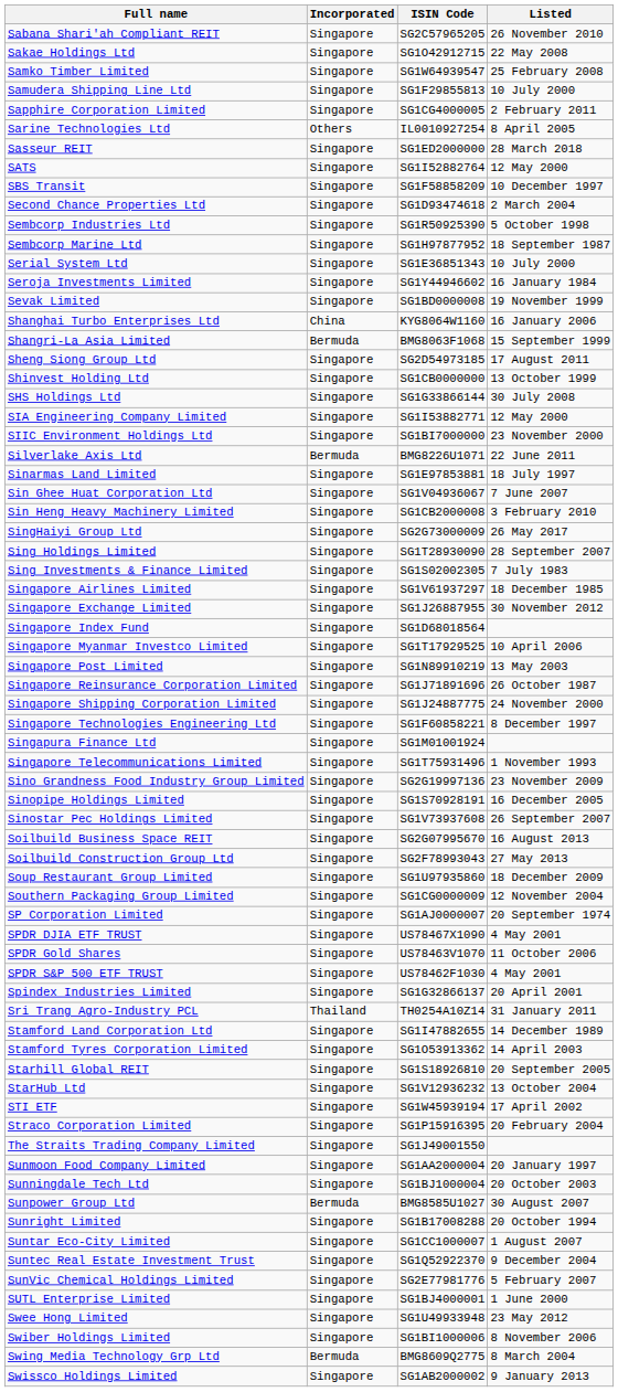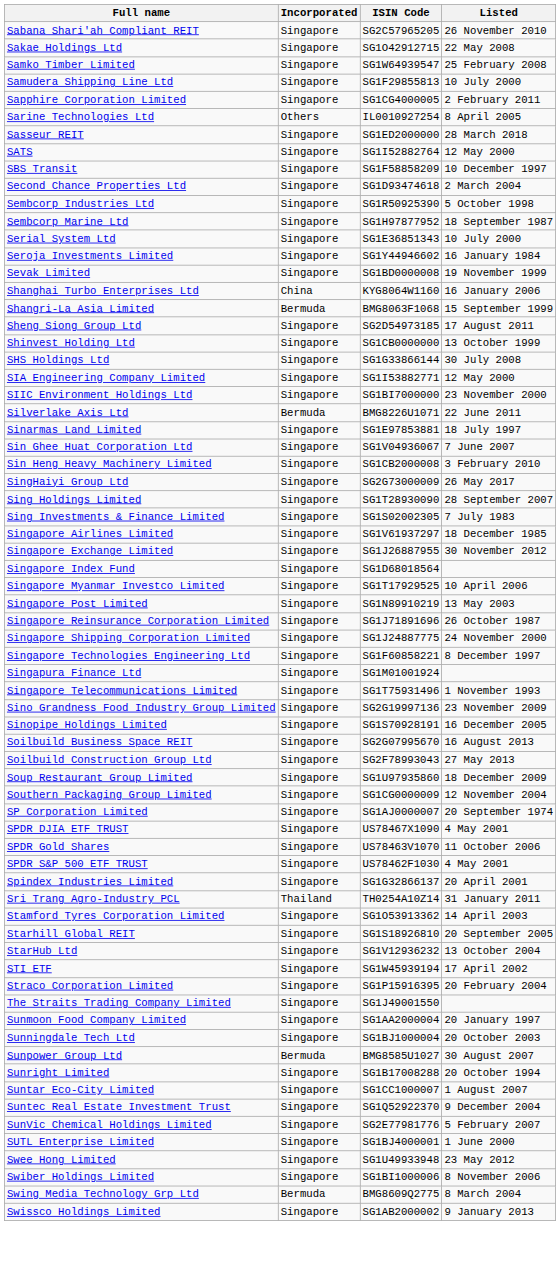 <table class="wikitable">
 <tr>
 <th>Full name</th>
 <th>Incorporated</th>
 <th>ISIN Code</th>
 <th>Listed</th>
 </tr>
 <tr>
 <td><a href='#'>Sabana Shari'ah Compliant REIT</a></td>
 <td>Singapore</td>
 <td>SG2C57965205</td>
 <td>26 November 2010</td>
 </tr>
 <tr>
 <td><a href='#'>Sakae Holdings Ltd</a></td>
 <td>Singapore</td>
 <td>SG1O42912715</td>
 <td>22 May 2008</td>
 </tr>
 <tr>
 <td><a href='#'>Samko Timber Limited</a></td>
 <td>Singapore</td>
 <td>SG1W64939547</td>
 <td>25 February 2008</td>
 </tr>
 <tr>
 <td><a href='#'>Samudera Shipping Line Ltd</a></td>
 <td>Singapore</td>
 <td>SG1F29855813</td>
 <td>10 July 2000</td>
 </tr>
 <tr>
 <td><a href='#'>Sapphire Corporation Limited</a></td>
 <td>Singapore</td>
 <td>SG1CG4000005</td>
 <td>2 February 2011</td>
 </tr>
 <tr>
 <td><a href='#'>Sarine Technologies Ltd</a></td>
 <td>Others</td>
 <td>IL0010927254</td>
 <td>8 April 2005</td>
 </tr>
 <tr>
 <td><a href='#'>Sasseur REIT</a></td>
 <td>Singapore</td>
 <td>SG1ED2000000</td>
 <td>28 March 2018</td>
 </tr>
 <tr>
 <td><a href='#'>SATS</a></td>
 <td>Singapore</td>
 <td>SG1I52882764</td>
 <td>12 May 2000</td>
 </tr>
 <tr>
 <td><a href='#'>SBS Transit</a></td>
 <td>Singapore</td>
 <td>SG1F58858209</td>
 <td>10 December 1997</td>
 </tr>
 <tr>
 <td><a href='#'>Second Chance Properties Ltd</a></td>
 <td>Singapore</td>
 <td>SG1D93474618</td>
 <td>2 March 2004</td>
 </tr>
 <tr>
 <td><a href='#'>Sembcorp Industries Ltd</a></td>
 <td>Singapore</td>
 <td>SG1R50925390</td>
 <td>5 October 1998</td>
 </tr>
 <tr>
 <td><a href='#'>Sembcorp Marine Ltd</a></td>
 <td>Singapore</td>
 <td>SG1H97877952</td>
 <td>18 September 1987</td>
 </tr>
 <tr>
 <td><a href='#'>Serial System Ltd</a></td>
 <td>Singapore</td>
 <td>SG1E36851343</td>
 <td>10 July 2000</td>
 </tr>
 <tr>
 <td><a href='#'>Seroja Investments Limited</a></td>
 <td>Singapore</td>
 <td>SG1Y44946602</td>
 <td>16 January 1984</td>
 </tr>
 <tr>
 <td><a href='#'>Sevak Limited</a></td>
 <td>Singapore</td>
 <td>SG1BD0000008</td>
 <td>19 November 1999</td>
 </tr>
 <tr>
 <td><a href='#'>Shanghai Turbo Enterprises Ltd</a></td>
 <td>China</td>
 <td>KYG8064W1160</td>
 <td>16 January 2006</td>
 </tr>
 <tr>
 <td><a href='#'>Shangri-La Asia Limited</a></td>
 <td>Bermuda</td>
 <td>BMG8063F1068</td>
 <td>15 September 1999</td>
 </tr>
 <tr>
 <td><a href='#'>Sheng Siong Group Ltd</a></td>
 <td>Singapore</td>
 <td>SG2D54973185</td>
 <td>17 August 2011</td>
 </tr>
 <tr>
 <td><a href='#'>Shinvest Holding Ltd</a></td>
 <td>Singapore</td>
 <td>SG1CB0000000</td>
 <td>13 October 1999</td>
 </tr>
 <tr>
 <td><a href='#'>SHS Holdings Ltd</a></td>
 <td>Singapore</td>
 <td>SG1G33866144</td>
 <td>30 July 2008</td>
 </tr>
 <tr>
 <td><a href='#'>SIA Engineering Company Limited</a></td>
 <td>Singapore</td>
 <td>SG1I53882771</td>
 <td>12 May 2000</td>
 </tr>
 <tr>
 <td><a href='#'>SIIC Environment Holdings Ltd</a></td>
 <td>Singapore</td>
 <td>SG1BI7000000</td>
 <td>23 November 2000</td>
 </tr>
 <tr>
 <td><a href='#'>Silverlake Axis Ltd</a></td>
 <td>Bermuda</td>
 <td>BMG8226U1071</td>
 <td>22 June 2011</td>
 </tr>
 <tr>
 <td><a href='#'>Sinarmas Land Limited</a></td>
 <td>Singapore</td>
 <td>SG1E97853881</td>
 <td>18 July 1997</td>
 </tr>
 <tr>
 <td><a href='#'>Sin Ghee Huat Corporation Ltd</a></td>
 <td>Singapore</td>
 <td>SG1V04936067</td>
 <td>7 June 2007</td>
 </tr>
 <tr>
 <td><a href='#'>Sin Heng Heavy Machinery Limited</a></td>
 <td>Singapore</td>
 <td>SG1CB2000008</td>
 <td>3 February 2010</td>
 </tr>
 <tr>
 <td><a href='#'>SingHaiyi Group Ltd</a></td>
 <td>Singapore</td>
 <td>SG2G73000009</td>
 <td>26 May 2017</td>
 </tr>
 <tr>
 <td><a href='#'>Sing Holdings Limited</a></td>
 <td>Singapore</td>
 <td>SG1T28930090</td>
 <td>28 September 2007</td>
 </tr>
 <tr>
 <td><a href='#'>Sing Investments & Finance Limited</a></td>
 <td>Singapore</td>
 <td>SG1S02002305</td>
 <td>7 July 1983</td>
 </tr>
 <tr>
 <td><a href='#'>Singapore Airlines Limited</a></td>
 <td>Singapore</td>
 <td>SG1V61937297</td>
 <td>18 December 1985</td>
 </tr>
 <tr>
 <td><a href='#'>Singapore Exchange Limited</a></td>
 <td>Singapore</td>
 <td>SG1J26887955</td>
 <td>30 November 2012</td>
 </tr>
 <tr>
 <td><a href='#'>Singapore Index Fund</a></td>
 <td>Singapore</td>
 <td>SG1D68018564</td>
 <td></td>
 </tr>
 <tr>
 <td><a href='#'>Singapore Myanmar Investco Limited</a></td>
 <td>Singapore</td>
 <td>SG1T17929525</td>
 <td>10 April 2006</td>
 </tr>
 <tr>
 <td><a href='#'>Singapore Post Limited</a></td>
 <td>Singapore</td>
 <td>SG1N89910219</td>
 <td>13 May 2003</td>
 </tr>
 <tr>
 <td><a href='#'>Singapore Reinsurance Corporation Limited</a></td>
 <td>Singapore</td>
 <td>SG1J71891696</td>
 <td>26 October 1987</td>
 </tr>
 <tr>
 <td><a href='#'>Singapore Shipping Corporation Limited</a></td>
 <td>Singapore</td>
 <td>SG1J24887775</td>
 <td>24 November 2000</td>
 </tr>
 <tr>
 <td><a href='#'>Singapore Technologies Engineering Ltd</a></td>
 <td>Singapore</td>
 <td>SG1F60858221</td>
 <td>8 December 1997</td>
 </tr>
 <tr>
 <td><a href='#'>Singapura Finance Ltd</a></td>
 <td>Singapore</td>
 <td>SG1M01001924</td>
 <td></td>
 </tr>
 <tr>
 <td><a href='#'>Singapore Telecommunications Limited</a></td>
 <td>Singapore</td>
 <td>SG1T75931496</td>
 <td>1 November 1993</td>
 </tr>
 <tr>
 <td><a href='#'>Sino Grandness Food Industry Group Limited</a></td>
 <td>Singapore</td>
 <td>SG2G19997136</td>
 <td>23 November 2009</td>
 </tr>
 <tr>
 <td><a href='#'>Sinopipe Holdings Limited</a></td>
 <td>Singapore</td>
 <td>SG1S70928191</td>
 <td>16 December 2005</td>
 </tr>
 <tr>
-<td><a href='#'>Sinostar Pec Holdings Limited</a></td>
-<td>Singapore</td>
-<td>SG1V73937608</td>
-<td>26 September 2007</td>
-</tr>
-<tr>
 <td><a href='#'>Soilbuild Business Space REIT</a></td>
 <td>Singapore</td>
 <td>SG2G07995670</td>
 <td>16 August 2013</td>
 </tr>
 <tr>
 <td><a href='#'>Soilbuild Construction Group Ltd</a></td>
 <td>Singapore</td>
 <td>SG2F78993043</td>
 <td>27 May 2013</td>
 </tr>
 <tr>
 <td><a href='#'>Soup Restaurant Group Limited</a></td>
 <td>Singapore</td>
 <td>SG1U97935860</td>
 <td>18 December 2009</td>
 </tr>
 <tr>
 <td><a href='#'>Southern Packaging Group Limited</a></td>
 <td>Singapore</td>
 <td>SG1CG0000009</td>
 <td>12 November 2004</td>
 </tr>
 <tr>
 <td><a href='#'>SP Corporation Limited</a></td>
 <td>Singapore</td>
 <td>SG1AJ0000007</td>
 <td>20 September 1974</td>
 </tr>
 <tr>
 <td><a href='#'>SPDR DJIA ETF TRUST</a></td>
 <td>Singapore</td>
 <td>US78467X1090</td>
 <td>4 May 2001</td>
 </tr>
 <tr>
 <td><a href='#'>SPDR Gold Shares</a></td>
 <td>Singapore</td>
 <td>US78463V1070</td>
 <td>11 October 2006</td>
 </tr>
 <tr>
 <td><a href='#'>SPDR S&P 500 ETF TRUST</a></td>
 <td>Singapore</td>
 <td>US78462F1030</td>
 <td>4 May 2001</td>
 </tr>
 <tr>
 <td><a href='#'>Spindex Industries Limited</a></td>
 <td>Singapore</td>
 <td>SG1G32866137</td>
 <td>20 April 2001</td>
 </tr>
 <tr>
 <td><a href='#'>Sri Trang Agro-Industry PCL</a></td>
 <td>Thailand</td>
 <td>TH0254A10Z14</td>
 <td>31 January 2011</td>
-</tr>
-<tr>
-<td><a href='#'>Stamford Land Corporation Ltd</a></td>
-<td>Singapore</td>
-<td>SG1I47882655</td>
-<td>14 December 1989</td>
 </tr>
 <tr>
 <td><a href='#'>Stamford Tyres Corporation Limited</a></td>
 <td>Singapore</td>
 <td>SG1O53913362</td>
 <td>14 April 2003</td>
 </tr>
 <tr>
 <td><a href='#'>Starhill Global REIT</a></td>
 <td>Singapore</td>
 <td>SG1S18926810</td>
 <td>20 September 2005</td>
 </tr>
 <tr>
 <td><a href='#'>StarHub Ltd</a></td>
 <td>Singapore</td>
 <td>SG1V12936232</td>
 <td>13 October 2004</td>
 </tr>
 <tr>
 <td><a href='#'>STI ETF</a></td>
 <td>Singapore</td>
 <td>SG1W45939194</td>
 <td>17 April 2002</td>
 </tr>
 <tr>
 <td><a href='#'>Straco Corporation Limited</a></td>
 <td>Singapore</td>
 <td>SG1P15916395</td>
 <td>20 February 2004</td>
 </tr>
 <tr>
 <td><a href='#'>The Straits Trading Company Limited</a></td>
 <td>Singapore</td>
 <td>SG1J49001550</td>
 <td></td>
 </tr>
 <tr>
 <td><a href='#'>Sunmoon Food Company Limited</a></td>
 <td>Singapore</td>
 <td>SG1AA2000004</td>
 <td>20 January 1997</td>
 </tr>
 <tr>
 <td><a href='#'>Sunningdale Tech Ltd</a></td>
 <td>Singapore</td>
 <td>SG1BJ1000004</td>
 <td>20 October 2003</td>
 </tr>
 <tr>
 <td><a href='#'>Sunpower Group Ltd</a></td>
 <td>Bermuda</td>
 <td>BMG8585U1027</td>
 <td>30 August 2007</td>
 </tr>
 <tr>
 <td><a href='#'>Sunright Limited</a></td>
 <td>Singapore</td>
 <td>SG1B17008288</td>
 <td>20 October 1994</td>
 </tr>
 <tr>
 <td><a href='#'>Suntar Eco-City Limited</a></td>
 <td>Singapore</td>
 <td>SG1CC1000007</td>
 <td>1 August 2007</td>
 </tr>
 <tr>
 <td><a href='#'>Suntec Real Estate Investment Trust</a></td>
 <td>Singapore</td>
 <td>SG1Q52922370</td>
 <td>9 December 2004</td>
 </tr>
 <tr>
 <td><a href='#'>SunVic Chemical Holdings Limited</a></td>
 <td>Singapore</td>
 <td>SG2E77981776</td>
 <td>5 February 2007</td>
 </tr>
 <tr>
 <td><a href='#'>SUTL Enterprise Limited</a></td>
 <td>Singapore</td>
 <td>SG1BJ4000001</td>
 <td>1 June 2000</td>
 </tr>
 <tr>
 <td><a href='#'>Swee Hong Limited</a></td>
 <td>Singapore</td>
 <td>SG1U49933948</td>
 <td>23 May 2012</td>
 </tr>
 <tr>
 <td><a href='#'>Swiber Holdings Limited</a></td>
 <td>Singapore</td>
 <td>SG1BI1000006</td>
 <td>8 November 2006</td>
 </tr>
 <tr>
 <td><a href='#'>Swing Media Technology Grp Ltd</a></td>
 <td>Bermuda</td>
 <td>BMG8609Q2775</td>
 <td>8 March 2004</td>
 </tr>
 <tr>
 <td><a href='#'>Swissco Holdings Limited</a></td>
 <td>Singapore</td>
 <td>SG1AB2000002</td>
 <td>9 January 2013</td>
 </tr>
 </table>
